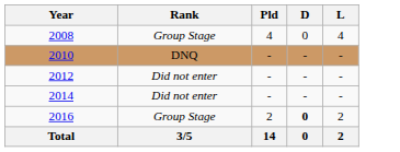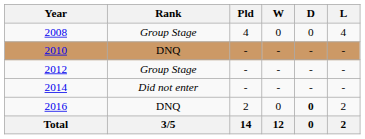 <table class="wikitable" style="text-align: center;font-size:90%;">
 <tr>
 <th width=125>Year</th>
 <th width=150>Rank</th>
 <th width=35>Pld</th>
+<th width=35>W</th>
 <th width=35>D</th>
 <th width=35>L</th>
 </tr>
 <tr>
 <td> <a href='#'>2008</a></td>
 <td><em>Group Stage</em></td>
 <td>4</td>
+<td>0</td>
 <td>0</td>
 <td>4</td>
 </tr>
 <tr bgcolor="#cc9966">
 <td> <a href='#'>2010</a></td>
 <td>DNQ</td>
 <td>-</td>
 <td>-</td>
 <td>-</td>
+<td>-</td>
 </tr>
 <tr>
 <td> <a href='#'>2012</a></td>
-<td><em>Did not enter</em></td>
+<td><em>Group Stage</em></td>
+<td>-</td>
 <td>-</td>
 <td>-</td>
 <td>-</td>
 </tr>
 <tr>
 <td> <a href='#'>2014</a></td>
 <td><em>Did not enter</em></td>
 <td>-</td>
 <td>-</td>
 <td>-</td>
+<td>-</td>
 </tr>
 <tr>
 <td> <a href='#'>2016</a></td>
-<td><em>Group Stage</em></td>
+<td>DNQ</td>
 <td>2</td>
+<td>0</td>
 <td><strong>0</strong></td>
 <td>2</td>
 </tr>
 <tr>
 <th>Total</th>
 <th>3/5</th>
 <th>14</th>
+<th>12</th>
 <th>0</th>
 <th>2</th>
 </tr>
 </table>
